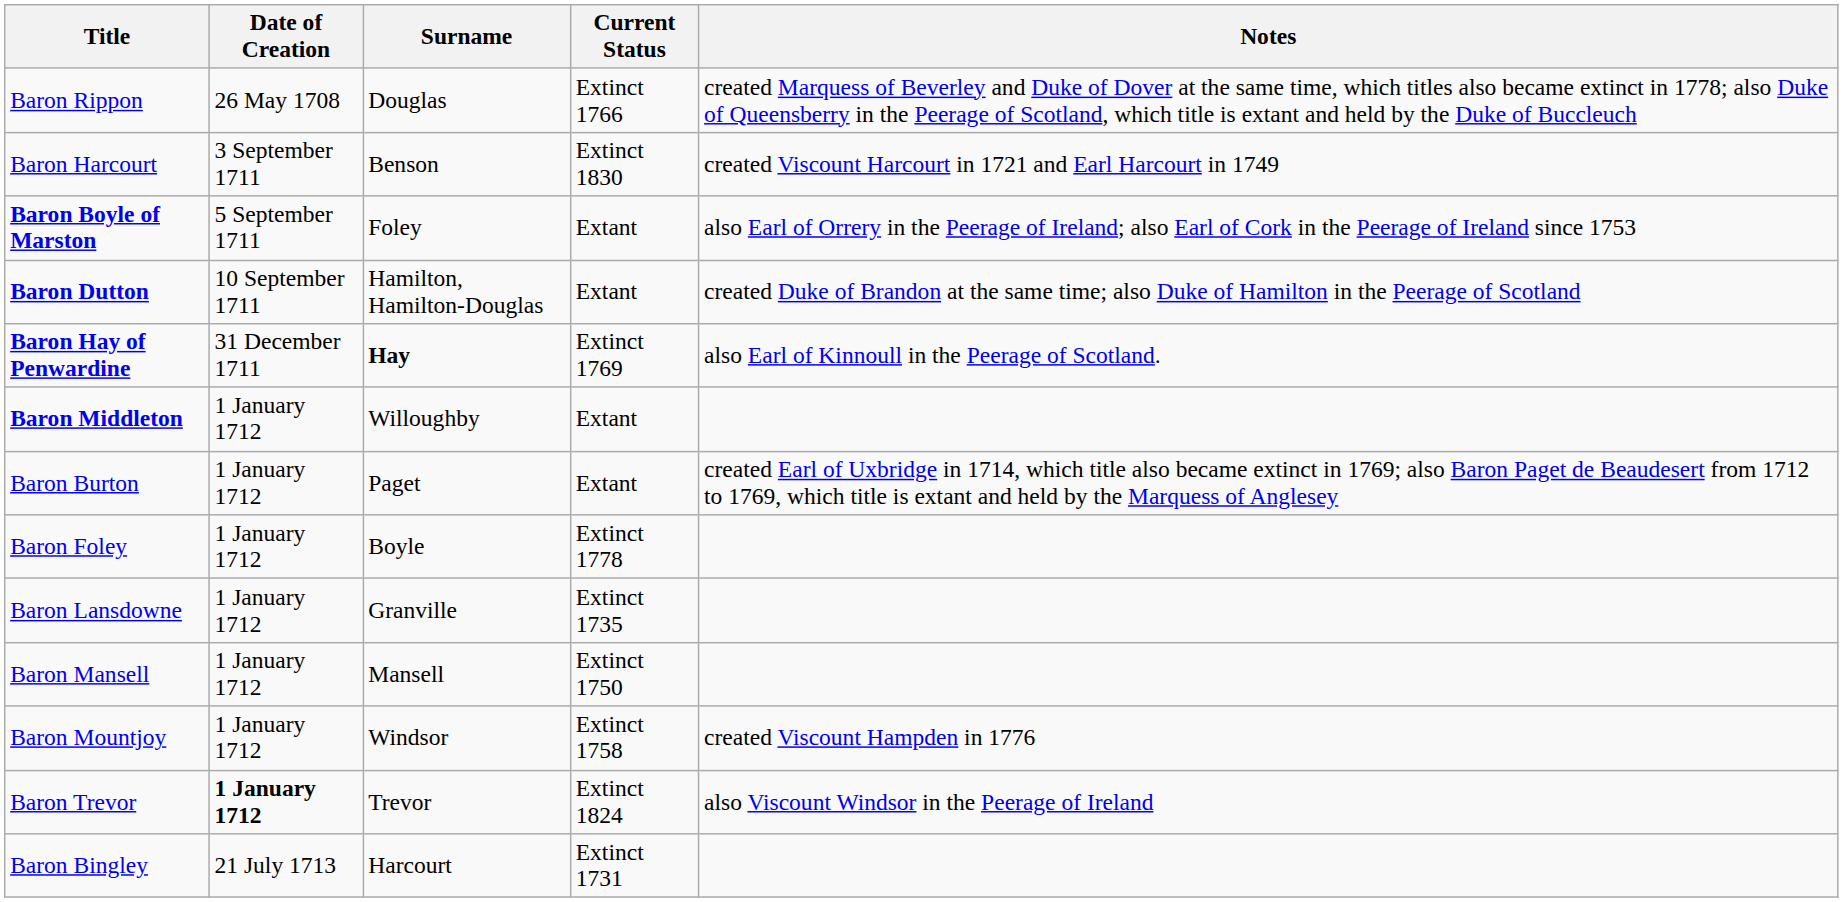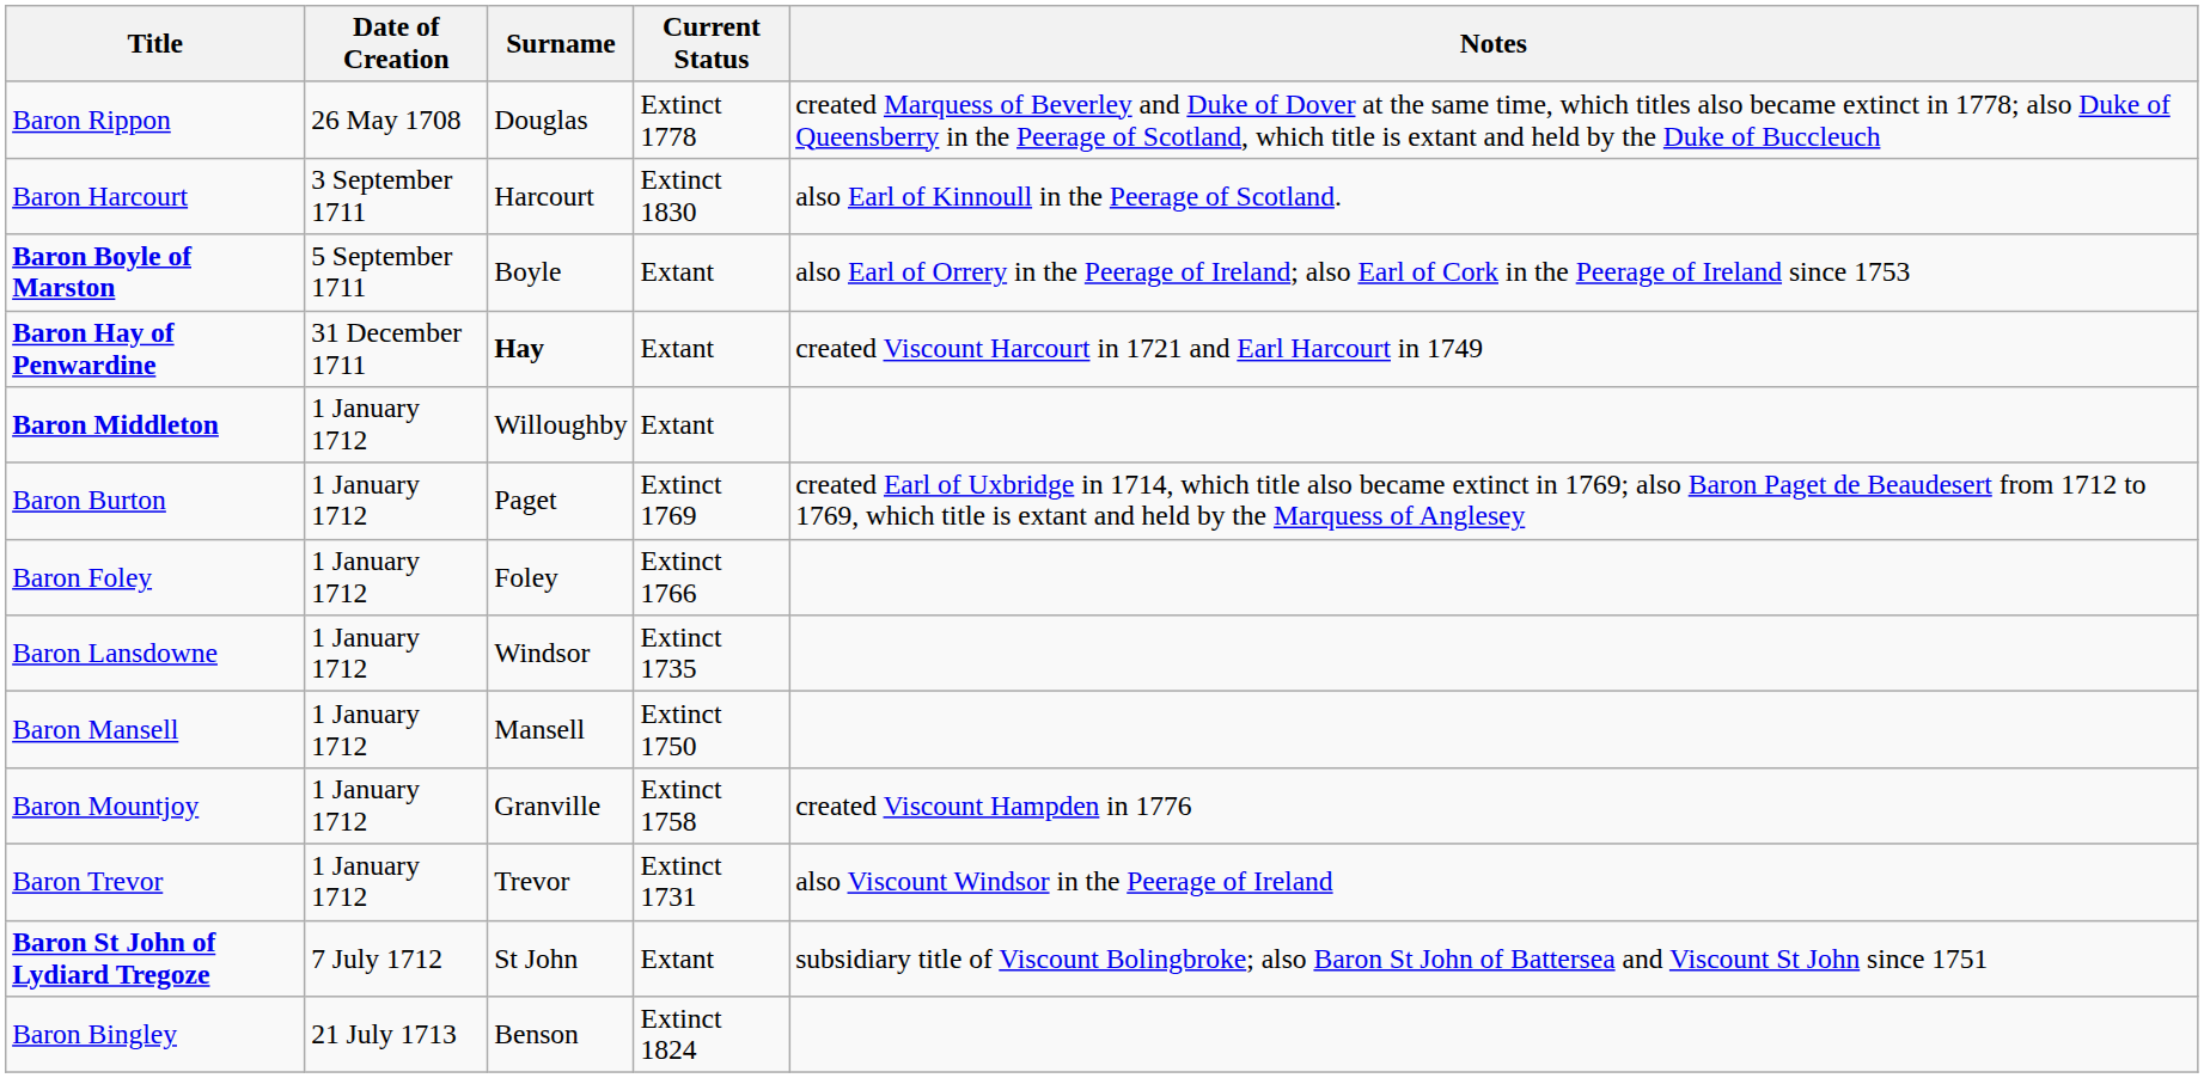 <table class="wikitable sortable">
 <tr>
 <th>Title</th>
 <th>Date of Creation</th>
 <th>Surname</th>
 <th>Current Status</th>
 <th>Notes</th>
 </tr>
 <tr>
 <td><a href='#'>Baron Rippon</a></td>
 <td>26 May 1708</td>
 <td>Douglas</td>
-<td>Extinct 1766</td>
+<td>Extinct 1778</td>
 <td>created <a href='#'>Marquess of Beverley</a> and <a href='#'>Duke of Dover</a> at the same time, which titles also became extinct in 1778; also <a href='#'>Duke of Queensberry</a> in the <a href='#'>Peerage of Scotland</a>, which title is extant and held by the <a href='#'>Duke of Buccleuch</a></td>
 </tr>
 <tr>
 <td><a href='#'>Baron Harcourt</a></td>
 <td>3 September 1711</td>
-<td>Benson</td>
+<td>Harcourt</td>
 <td>Extinct 1830</td>
-<td>created <a href='#'>Viscount Harcourt</a> in 1721 and <a href='#'>Earl Harcourt</a> in 1749</td>
+<td>also <a href='#'>Earl of Kinnoull</a> in the <a href='#'>Peerage of Scotland</a>.</td>
 </tr>
 <tr>
 <td><strong><a href='#'>Baron Boyle of Marston</a></strong></td>
 <td>5 September 1711</td>
-<td>Foley</td>
+<td>Boyle</td>
 <td>Extant</td>
 <td>also <a href='#'>Earl of Orrery</a> in the <a href='#'>Peerage of Ireland</a>; also <a href='#'>Earl of Cork</a> in the <a href='#'>Peerage of Ireland</a> since 1753</td>
-</tr>
-<tr>
-<td><strong><a href='#'>Baron Dutton</a></strong></td>
-<td>10 September 1711</td>
-<td>Hamilton, Hamilton-Douglas</td>
-<td>Extant</td>
-<td>created <a href='#'>Duke of Brandon</a> at the same time; also <a href='#'>Duke of Hamilton</a> in the <a href='#'>Peerage of Scotland</a></td>
 </tr>
 <tr>
 <td><strong><a href='#'>Baron Hay of Penwardine</a></strong></td>
 <td>31 December 1711</td>
 <td><strong>Hay</strong></td>
-<td>Extinct 1769</td>
-<td>also <a href='#'>Earl of Kinnoull</a> in the <a href='#'>Peerage of Scotland</a>.</td>
+<td>Extant</td>
+<td>created <a href='#'>Viscount Harcourt</a> in 1721 and <a href='#'>Earl Harcourt</a> in 1749</td>
 </tr>
 <tr>
 <td><strong><a href='#'>Baron Middleton</a></strong></td>
 <td>1 January 1712</td>
 <td>Willoughby</td>
 <td>Extant</td>
 <td></td>
 </tr>
 <tr>
 <td><a href='#'>Baron Burton</a></td>
 <td>1 January 1712</td>
 <td>Paget</td>
-<td>Extant</td>
+<td>Extinct 1769</td>
 <td>created <a href='#'>Earl of Uxbridge</a> in 1714, which title also became extinct in 1769; also <a href='#'>Baron Paget de Beaudesert</a> from 1712 to 1769, which title is extant and held by the <a href='#'>Marquess of Anglesey</a></td>
 </tr>
 <tr>
 <td><a href='#'>Baron Foley</a></td>
 <td>1 January 1712</td>
-<td>Boyle</td>
-<td>Extinct 1778</td>
+<td>Foley</td>
+<td>Extinct 1766</td>
 <td></td>
 </tr>
 <tr>
 <td><a href='#'>Baron Lansdowne</a></td>
 <td>1 January 1712</td>
-<td>Granville</td>
+<td>Windsor</td>
 <td>Extinct 1735</td>
 <td></td>
 </tr>
 <tr>
 <td><a href='#'>Baron Mansell</a></td>
 <td>1 January 1712</td>
 <td>Mansell</td>
 <td>Extinct 1750</td>
 <td></td>
 </tr>
 <tr>
 <td><a href='#'>Baron Mountjoy</a></td>
 <td>1 January 1712</td>
-<td>Windsor</td>
+<td>Granville</td>
 <td>Extinct 1758</td>
 <td>created <a href='#'>Viscount Hampden</a> in 1776</td>
 </tr>
 <tr>
 <td><a href='#'>Baron Trevor</a></td>
-<td><strong>1 January 1712</strong></td>
+<td>1 January 1712</td>
 <td>Trevor</td>
-<td>Extinct 1824</td>
+<td>Extinct 1731</td>
 <td>also <a href='#'>Viscount Windsor</a> in the <a href='#'>Peerage of Ireland</a></td>
+</tr>
+<tr>
+<td><strong><a href='#'>Baron St John of Lydiard Tregoze</a></strong></td>
+<td>7 July 1712</td>
+<td>St John</td>
+<td>Extant</td>
+<td>subsidiary title of <a href='#'>Viscount Bolingbroke</a>; also <a href='#'>Baron St John of Battersea</a> and <a href='#'>Viscount St John</a> since 1751</td>
 </tr>
 <tr>
 <td><a href='#'>Baron Bingley</a></td>
 <td>21 July 1713</td>
-<td>Harcourt</td>
-<td>Extinct 1731</td>
+<td>Benson</td>
+<td>Extinct 1824</td>
 <td></td>
 </tr>
 </table>
